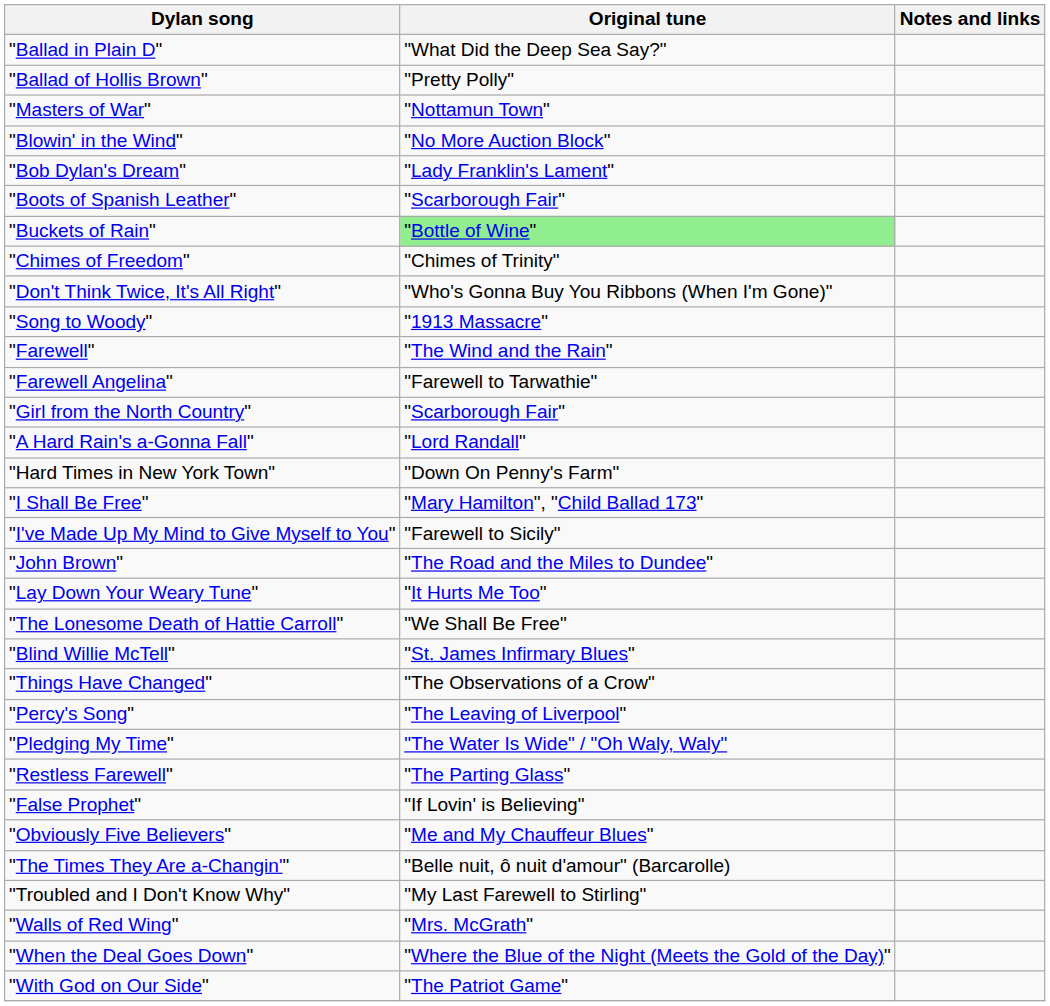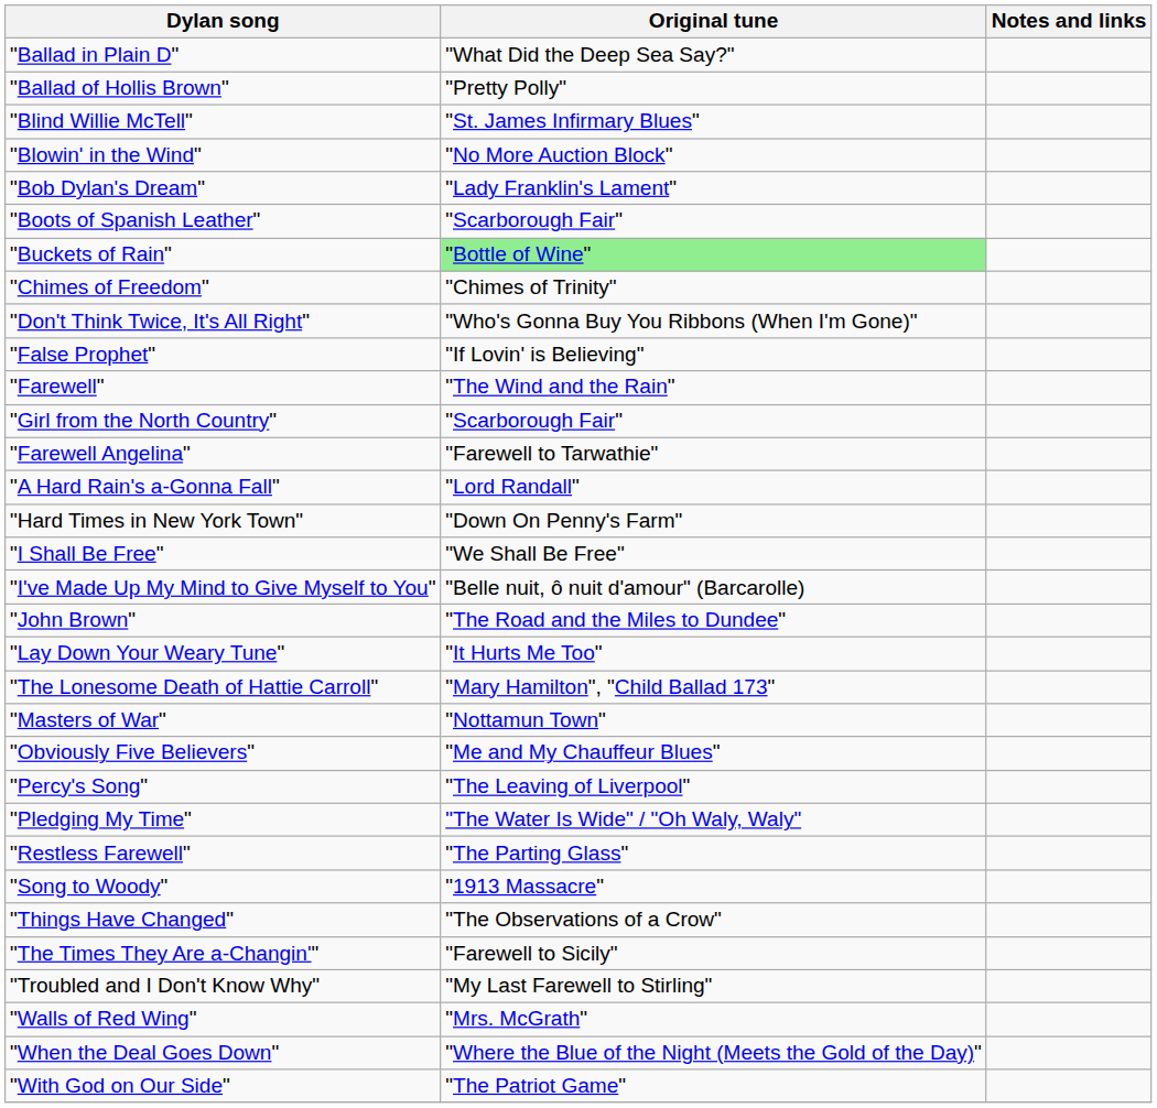 <table class="wikitable sortable">
 <tr>
 <th>Dylan song</th>
 <th>Original tune</th>
 <th>Notes and links</th>
 </tr>
 <tr>
 <td>"<a href='#'>Ballad in Plain D</a>"</td>
 <td>"What Did the Deep Sea Say?"</td>
 <td></td>
 </tr>
 <tr>
 <td>"<a href='#'>Ballad of Hollis Brown</a>"</td>
 <td>"Pretty Polly"</td>
 <td></td>
 </tr>
 <tr>
-<td>"<a href='#'>Masters of War</a>"</td>
-<td>"<a href='#'>Nottamun Town</a>"</td>
+<td>"<a href='#'>Blind Willie McTell</a>"</td>
+<td>"<a href='#'>St. James Infirmary Blues</a>"</td>
 <td></td>
 </tr>
 <tr>
 <td>"<a href='#'>Blowin' in the Wind</a>"</td>
 <td>"<a href='#'>No More Auction Block</a>"</td>
 <td></td>
 </tr>
 <tr>
 <td>"<a href='#'>Bob Dylan's Dream</a>"</td>
 <td>"<a href='#'>Lady Franklin's Lament</a>"</td>
 <td></td>
 </tr>
 <tr>
 <td>"<a href='#'>Boots of Spanish Leather</a>"</td>
 <td>"<a href='#'>Scarborough Fair</a>"</td>
 <td></td>
 </tr>
 <tr>
 <td>"<a href='#'>Buckets of Rain</a>"</td>
 <td style="background: lightgreen;">"<a href='#'>Bottle of Wine</a>"</td>
 <td></td>
 </tr>
 <tr>
 <td>"<a href='#'>Chimes of Freedom</a>"</td>
 <td>"Chimes of Trinity"</td>
 <td></td>
 </tr>
 <tr>
 <td>"<a href='#'>Don't Think Twice, It's All Right</a>"</td>
 <td>"Who's Gonna Buy You Ribbons (When I'm Gone)"</td>
 <td></td>
 </tr>
 <tr>
-<td>"<a href='#'>Song to Woody</a>"</td>
-<td>"<a href='#'>1913 Massacre</a>"</td>
+<td>"<a href='#'>False Prophet</a>"</td>
+<td>"If Lovin' is Believing"</td>
 <td></td>
 </tr>
 <tr>
 <td>"<a href='#'>Farewell</a>"</td>
 <td>"<a href='#'>The Wind and the Rain</a>"</td>
 <td></td>
 </tr>
 <tr>
-<td>"<a href='#'>Farewell Angelina</a>"</td>
-<td>"Farewell to Tarwathie"</td>
+<td>"<a href='#'>Girl from the North Country</a>"</td>
+<td>"<a href='#'>Scarborough Fair</a>"</td>
 <td></td>
 </tr>
 <tr>
-<td>"<a href='#'>Girl from the North Country</a>"</td>
-<td>"<a href='#'>Scarborough Fair</a>"</td>
+<td>"<a href='#'>Farewell Angelina</a>"</td>
+<td>"Farewell to Tarwathie"</td>
 <td></td>
 </tr>
 <tr>
 <td>"<a href='#'>A Hard Rain's a-Gonna Fall</a>"</td>
 <td>"<a href='#'>Lord Randall</a>"</td>
 <td></td>
 </tr>
 <tr>
 <td>"Hard Times in New York Town"</td>
 <td>"Down On Penny's Farm"</td>
 <td></td>
 </tr>
 <tr>
 <td>"<a href='#'>I Shall Be Free</a>"</td>
-<td>"<a href='#'>Mary Hamilton</a>", "<a href='#'>Child Ballad 173</a>" </td>
+<td>"We Shall Be Free"</td>
 <td></td>
 </tr>
 <tr>
 <td>"<a href='#'>I've Made Up My Mind to Give Myself to You</a>"</td>
-<td>"Farewell to Sicily"</td>
+<td>"Belle nuit, ô nuit d'amour" (Barcarolle)</td>
 <td></td>
 </tr>
 <tr>
 <td>"<a href='#'>John Brown</a>"</td>
 <td>"<a href='#'>The Road and the Miles to Dundee</a>"</td>
 <td></td>
 </tr>
 <tr>
 <td>"<a href='#'>Lay Down Your Weary Tune</a>"</td>
 <td>"<a href='#'>It Hurts Me Too</a>"</td>
 <td></td>
 </tr>
 <tr>
 <td>"<a href='#'>The Lonesome Death of Hattie Carroll</a>"</td>
-<td>"We Shall Be Free"</td>
+<td>"<a href='#'>Mary Hamilton</a>", "<a href='#'>Child Ballad 173</a>" </td>
 <td></td>
 </tr>
 <tr>
-<td>"<a href='#'>Blind Willie McTell</a>"</td>
-<td>"<a href='#'>St. James Infirmary Blues</a>"</td>
+<td>"<a href='#'>Masters of War</a>"</td>
+<td>"<a href='#'>Nottamun Town</a>"</td>
 <td></td>
 </tr>
 <tr>
-<td>"<a href='#'>Things Have Changed</a>"</td>
-<td>"The Observations of a Crow"</td>
+<td>"<a href='#'>Obviously Five Believers</a>"</td>
+<td>"<a href='#'>Me and My Chauffeur Blues</a>"</td>
 <td></td>
 </tr>
 <tr>
 <td>"<a href='#'>Percy's Song</a>"</td>
 <td>"<a href='#'>The Leaving of Liverpool</a>"</td>
 <td></td>
 </tr>
 <tr>
 <td>"<a href='#'>Pledging My Time</a>"</td>
 <td><a href='#'>"The Water Is Wide" / "Oh Waly, Waly"</a></td>
 <td></td>
 </tr>
 <tr>
 <td>"<a href='#'>Restless Farewell</a>"</td>
 <td>"<a href='#'>The Parting Glass</a>"</td>
 <td></td>
 </tr>
 <tr>
-<td>"<a href='#'>False Prophet</a>"</td>
-<td>"If Lovin' is Believing"</td>
+<td>"<a href='#'>Song to Woody</a>"</td>
+<td>"<a href='#'>1913 Massacre</a>"</td>
 <td></td>
 </tr>
 <tr>
-<td>"<a href='#'>Obviously Five Believers</a>"</td>
-<td>"<a href='#'>Me and My Chauffeur Blues</a>"</td>
+<td>"<a href='#'>Things Have Changed</a>"</td>
+<td>"The Observations of a Crow"</td>
 <td></td>
 </tr>
 <tr>
 <td>"<a href='#'>The Times They Are a-Changin'</a>"</td>
-<td>"Belle nuit, ô nuit d'amour" (Barcarolle)</td>
+<td>"Farewell to Sicily"</td>
 <td></td>
 </tr>
 <tr>
 <td>"Troubled and I Don't Know Why"</td>
 <td>"My Last Farewell to Stirling"</td>
 <td></td>
 </tr>
 <tr>
 <td>"<a href='#'>Walls of Red Wing</a>"</td>
 <td>"<a href='#'>Mrs. McGrath</a>"</td>
 <td></td>
 </tr>
 <tr>
 <td>"<a href='#'>When the Deal Goes Down</a>"</td>
 <td>"<a href='#'>Where the Blue of the Night (Meets the Gold of the Day)</a>"</td>
 <td></td>
 </tr>
 <tr>
 <td>"<a href='#'>With God on Our Side</a>"</td>
 <td>"<a href='#'>The Patriot Game</a>"</td>
 <td></td>
 </tr>
 <tr>
 </tr>
 </table>
